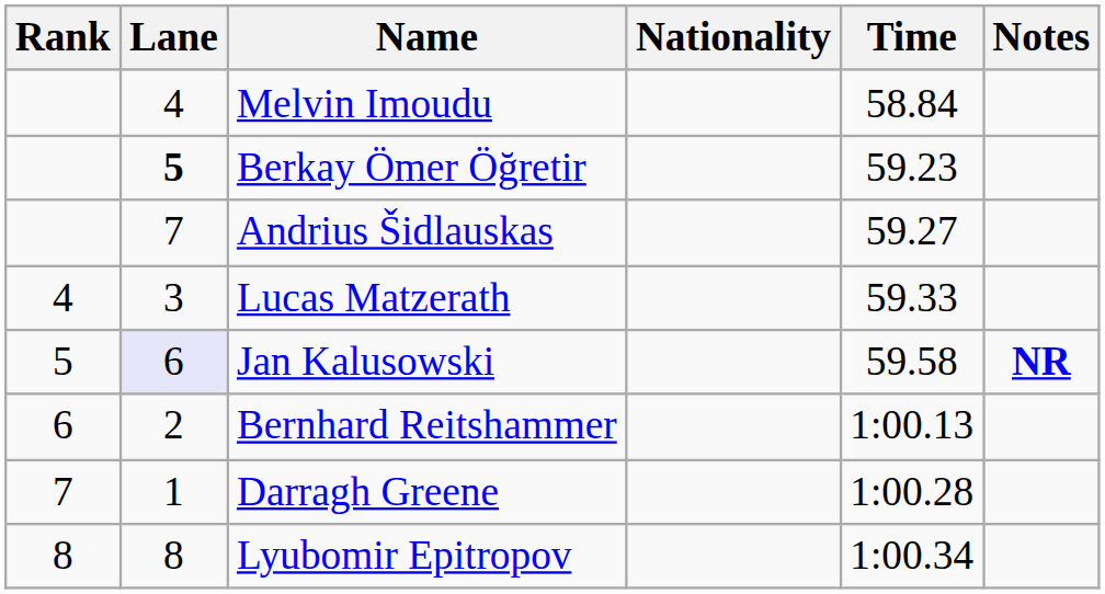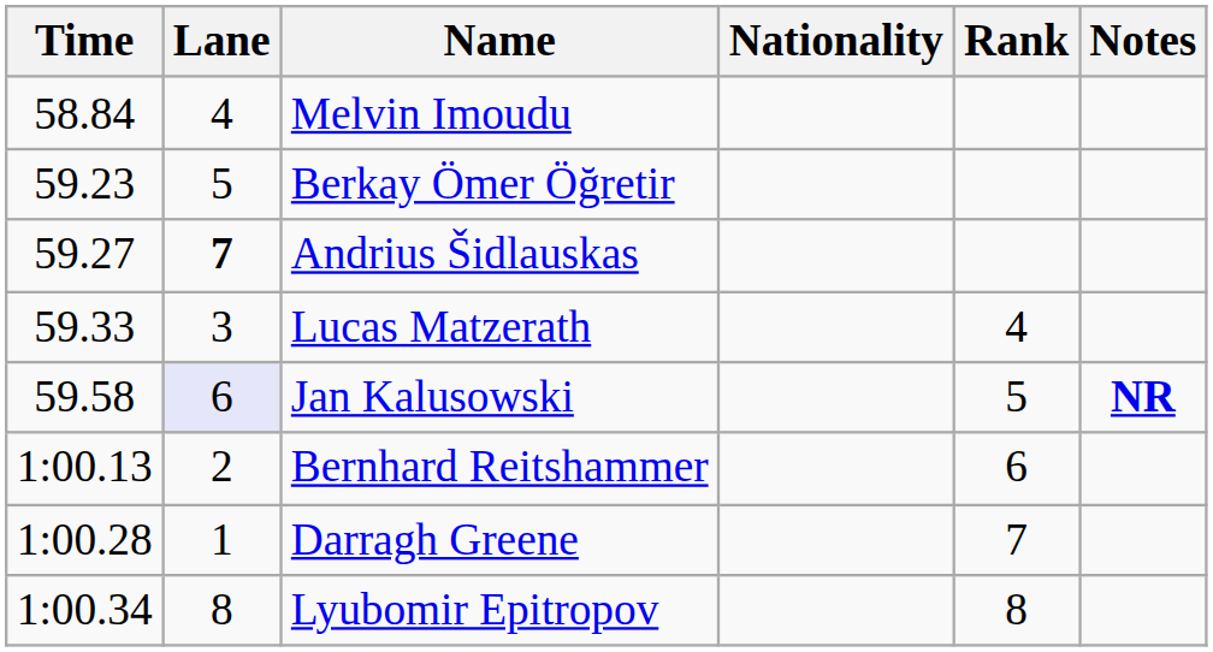 <table class="wikitable sortable" style="text-align:center">
 <tr>
-<th>Rank</th>
+<th>Time</th>
 <th>Lane</th>
 <th>Name</th>
 <th>Nationality</th>
-<th>Time</th>
+<th>Rank</th>
 <th>Notes</th>
 </tr>
 <tr>
-<td></td>
+<td>58.84</td>
 <td>4</td>
 <td align=left><a href='#'>Melvin Imoudu</a></td>
 <td align=left></td>
-<td>58.84</td>
+<td></td>
 <td></td>
 </tr>
 <tr>
-<td></td>
-<td><strong>5</strong></td>
+<td>59.23</td>
+<td>5</td>
 <td align=left><a href='#'>Berkay Ömer Öğretir</a></td>
 <td align=left></td>
-<td>59.23</td>
+<td></td>
 <td></td>
 </tr>
 <tr>
-<td></td>
-<td>7</td>
+<td>59.27</td>
+<td><strong>7</strong></td>
 <td align=left><a href='#'>Andrius Šidlauskas</a></td>
 <td align=left></td>
-<td>59.27</td>
+<td></td>
 <td></td>
 </tr>
 <tr>
-<td>4</td>
+<td>59.33</td>
 <td>3</td>
 <td align=left><a href='#'>Lucas Matzerath</a></td>
 <td align=left></td>
-<td>59.33</td>
+<td>4</td>
 <td></td>
 </tr>
 <tr>
-<td>5</td>
+<td>59.58</td>
 <td style="background: lavender;">6</td>
 <td align=left><a href='#'>Jan Kalusowski</a></td>
 <td align=left></td>
-<td>59.58</td>
+<td>5</td>
 <td><strong><a href='#'>NR</a></strong></td>
 </tr>
 <tr>
-<td>6</td>
+<td>1:00.13</td>
 <td>2</td>
 <td align=left><a href='#'>Bernhard Reitshammer</a></td>
 <td align=left></td>
-<td>1:00.13</td>
+<td>6</td>
 <td></td>
 </tr>
 <tr>
-<td>7</td>
+<td>1:00.28</td>
 <td>1</td>
 <td align=left><a href='#'>Darragh Greene</a></td>
 <td align=left></td>
-<td>1:00.28</td>
+<td>7</td>
 <td></td>
 </tr>
 <tr>
-<td>8</td>
+<td>1:00.34</td>
 <td>8</td>
 <td align=left><a href='#'>Lyubomir Epitropov</a></td>
 <td align=left></td>
-<td>1:00.34</td>
+<td>8</td>
 <td></td>
 </tr>
 </table>
